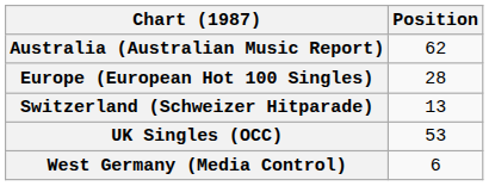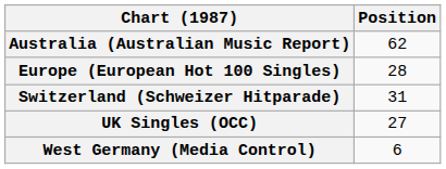 <table class="wikitable sortable plainrowheaders" style="text-align:center">
 <tr>
 <th scope="col">Chart (1987)</th>
 <th scope="col">Position</th>
 </tr>
 <tr>
 <th scope="row">Australia (Australian Music Report)</th>
 <td>62</td>
 </tr>
 <tr>
 <th scope="row">Europe (European Hot 100 Singles)</th>
 <td>28</td>
 </tr>
 <tr>
 <th scope="row">Switzerland (Schweizer Hitparade)</th>
-<td>13</td>
+<td>31</td>
 </tr>
 <tr>
 <th scope="row">UK Singles (OCC)</th>
-<td>53</td>
+<td>27</td>
 </tr>
 <tr>
 <th scope="row">West Germany (Media Control)</th>
 <td>6</td>
 </tr>
 </table>
